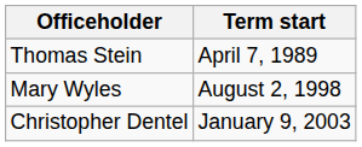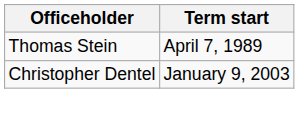 <table class="wikitable sortable">
 <tr style="vertical-align:bottom;">
 <th>Officeholder</th>
 <th>Term start</th>
 </tr>
 <tr>
 <td>Thomas Stein</td>
 <td>April 7, 1989<br></td>
 </tr>
 <tr>
-<td>Mary Wyles</td>
-<td>August 2, 1998<br></td>
-</tr>
-<tr>
 <td>Christopher Dentel</td>
 <td>January 9, 2003<br></td>
 </tr>
 </table>
